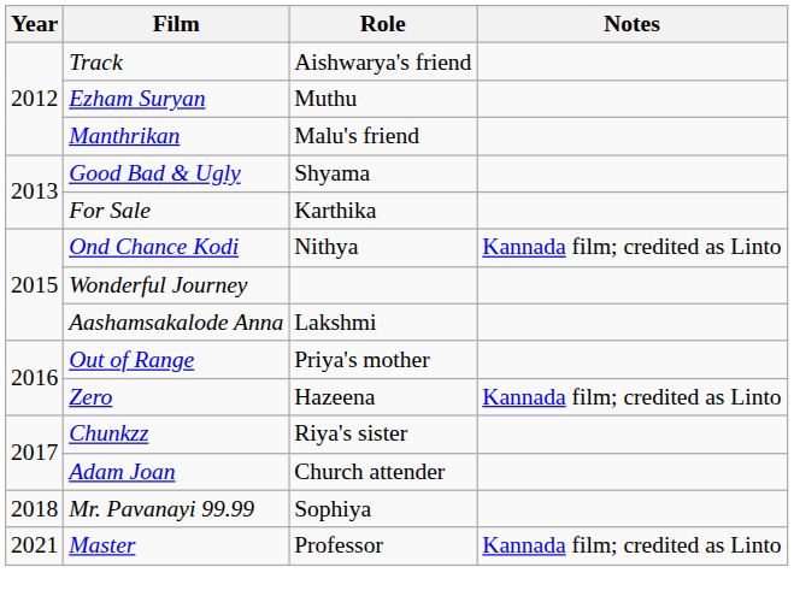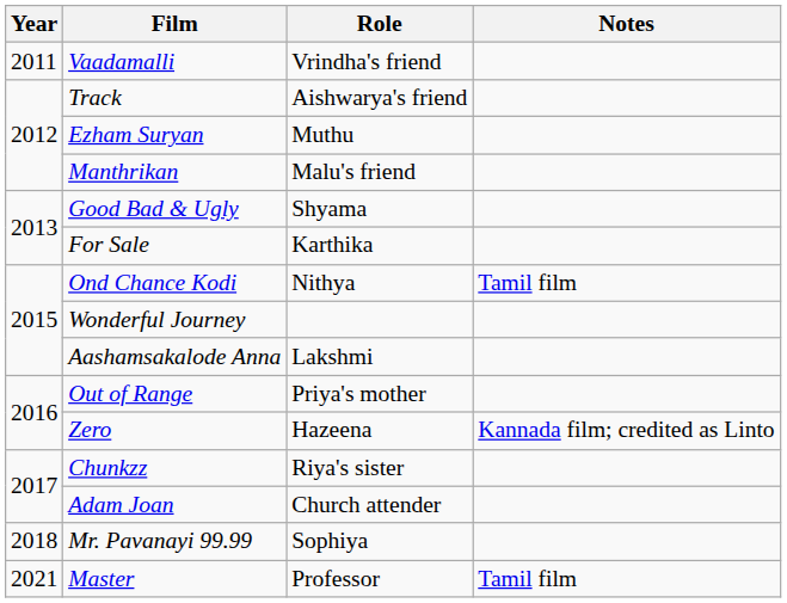 <table class="wikitable sortable">
 <tr>
 <th>Year</th>
 <th>Film</th>
 <th>Role</th>
 <th>Notes</th>
+</tr>
+<tr>
+<td>2011</td>
+<td><em><a href='#'>Vaadamalli</a></em></td>
+<td>Vrindha's friend</td>
+<td></td>
 </tr>
 <tr>
 <td rowspan="3">2012</td>
 <td><em>Track</em></td>
 <td>Aishwarya's friend</td>
 <td></td>
 </tr>
 <tr>
 <td><em><a href='#'>Ezham Suryan</a></em></td>
 <td>Muthu</td>
 <td></td>
 </tr>
 <tr>
 <td><em><a href='#'>Manthrikan</a></em></td>
 <td>Malu's friend</td>
 <td></td>
 </tr>
 <tr>
 <td rowspan="2">2013</td>
 <td><em><a href='#'>Good Bad & Ugly</a></em></td>
 <td>Shyama</td>
 <td></td>
 </tr>
 <tr>
 <td><em>For Sale</em></td>
 <td>Karthika</td>
 <td></td>
 </tr>
 <tr>
 <td rowspan="3">2015</td>
 <td><em><a href='#'>Ond Chance Kodi</a></em></td>
 <td>Nithya</td>
-<td><a href='#'>Kannada</a> film; credited as Linto</td>
+<td><a href='#'>Tamil</a> film</td>
 </tr>
 <tr>
 <td><em>Wonderful Journey</em></td>
 <td></td>
 <td></td>
 </tr>
 <tr>
 <td><em>Aashamsakalode Anna</em></td>
 <td>Lakshmi</td>
 <td></td>
 </tr>
 <tr>
 <td rowspan="2">2016</td>
 <td><em><a href='#'>Out of Range</a></em></td>
 <td>Priya's mother</td>
 <td></td>
 </tr>
 <tr>
 <td><em><a href='#'>Zero</a></em></td>
 <td>Hazeena</td>
 <td><a href='#'>Kannada</a> film; credited as Linto</td>
 </tr>
 <tr>
 <td rowspan="2">2017</td>
 <td><em><a href='#'>Chunkzz</a></em></td>
 <td>Riya's sister</td>
 <td></td>
 </tr>
 <tr>
 <td><em><a href='#'>Adam Joan</a></em></td>
 <td>Church attender</td>
 <td></td>
 </tr>
 <tr>
 <td rowspan="1">2018</td>
 <td><em>Mr. Pavanayi 99.99</em></td>
 <td>Sophiya</td>
 <td></td>
 </tr>
 <tr>
 <td>2021</td>
 <td><em><a href='#'>Master</a></em></td>
 <td>Professor</td>
-<td><a href='#'>Kannada</a> film; credited as Linto</td>
+<td><a href='#'>Tamil</a> film</td>
 </tr>
 </table>
